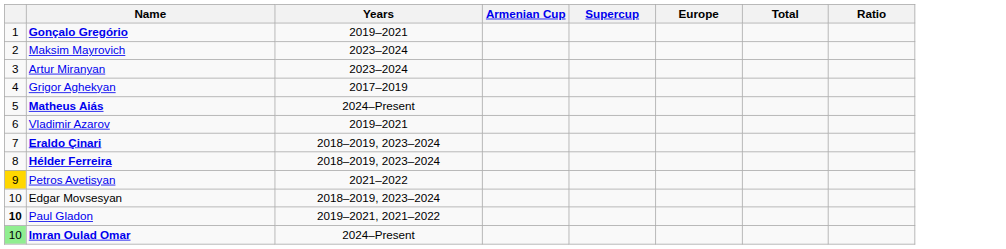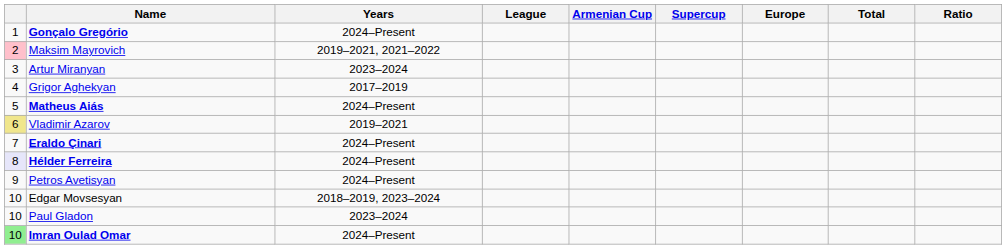 <table class="wikitable sortable"  style="text-align:center; font-size:90%; ">
 <tr>
 <th width=20px></th>
 <th width=300px>Name</th>
 <th width=250px>Years</th>
+<th width=100px>League</th>
 <th width=100px><a href='#'>Armenian Cup</a></th>
 <th width=100px><a href='#'>Supercup</a></th>
 <th width=100px>Europe</th>
 <th width=100px>Total</th>
 <th width=100px>Ratio</th>
 </tr>
 <tr>
 <td>1</td>
 <td align="left"> <strong><a href='#'>Gonçalo Gregório</a></strong></td>
-<td>2019–2021</td>
+<td>2024–Present</td>
+<td></td>
 <td></td>
 <td></td>
 <td></td>
 <td></td>
 <td></td>
 </tr>
 <tr>
-<td>2</td>
+<td style="background: pink;">2</td>
 <td align="left"> <a href='#'>Maksim Mayrovich</a></td>
-<td>2023–2024</td>
+<td>2019–2021, 2021–2022</td>
+<td></td>
 <td></td>
 <td></td>
 <td></td>
 <td></td>
 <td></td>
 </tr>
 <tr>
 <td>3</td>
 <td align="left"> <a href='#'>Artur Miranyan</a></td>
 <td>2023–2024</td>
 <td></td>
 <td></td>
 <td></td>
 <td></td>
 <td></td>
+<td></td>
 </tr>
 <tr>
 <td>4</td>
 <td align="left"> <a href='#'>Grigor Aghekyan</a></td>
 <td>2017–2019</td>
+<td></td>
 <td></td>
 <td></td>
 <td></td>
 <td></td>
 <td></td>
 </tr>
 <tr>
 <td>5</td>
 <td align="left"> <strong><a href='#'>Matheus Aiás</a></strong></td>
 <td>2024–Present</td>
 <td></td>
 <td></td>
 <td></td>
 <td></td>
 <td></td>
+<td></td>
 </tr>
 <tr>
-<td>6</td>
+<td style="background: khaki;">6</td>
 <td align="left"> <a href='#'>Vladimir Azarov</a></td>
 <td>2019–2021</td>
+<td></td>
 <td></td>
 <td></td>
 <td></td>
 <td></td>
 <td></td>
 </tr>
 <tr>
 <td>7</td>
 <td align="left"> <strong><a href='#'>Eraldo Çinari</a></strong></td>
-<td>2018–2019, 2023–2024</td>
+<td>2024–Present</td>
+<td></td>
 <td></td>
 <td></td>
 <td></td>
 <td></td>
 <td></td>
 </tr>
 <tr>
-<td>8</td>
+<td style="background: lavender;">8</td>
 <td align="left"> <strong><a href='#'>Hélder Ferreira</a></strong></td>
-<td>2018–2019, 2023–2024</td>
+<td>2024–Present</td>
+<td></td>
 <td></td>
 <td></td>
 <td></td>
 <td></td>
 <td></td>
 </tr>
 <tr>
-<td style="background: gold;">9</td>
+<td>9</td>
 <td align="left"> <a href='#'>Petros Avetisyan</a></td>
-<td>2021–2022</td>
+<td>2024–Present</td>
+<td></td>
 <td></td>
 <td></td>
 <td></td>
 <td></td>
 <td></td>
 </tr>
 <tr>
 <td>10</td>
 <td align="left"> Edgar Movsesyan</td>
 <td>2018–2019, 2023–2024</td>
 <td></td>
 <td></td>
 <td></td>
 <td></td>
 <td></td>
+<td></td>
 </tr>
 <tr>
-<td><strong>10</strong></td>
+<td>10</td>
 <td align="left"> <a href='#'>Paul Gladon</a></td>
-<td>2019–2021, 2021–2022</td>
+<td>2023–2024</td>
+<td></td>
 <td></td>
 <td></td>
 <td></td>
 <td></td>
 <td></td>
 </tr>
 <tr>
 <td style="background: lightgreen;">10</td>
 <td align="left"> <strong><a href='#'>Imran Oulad Omar</a></strong></td>
 <td>2024–Present</td>
 <td></td>
 <td></td>
 <td></td>
 <td></td>
 <td></td>
+<td></td>
 </tr>
 </table>
